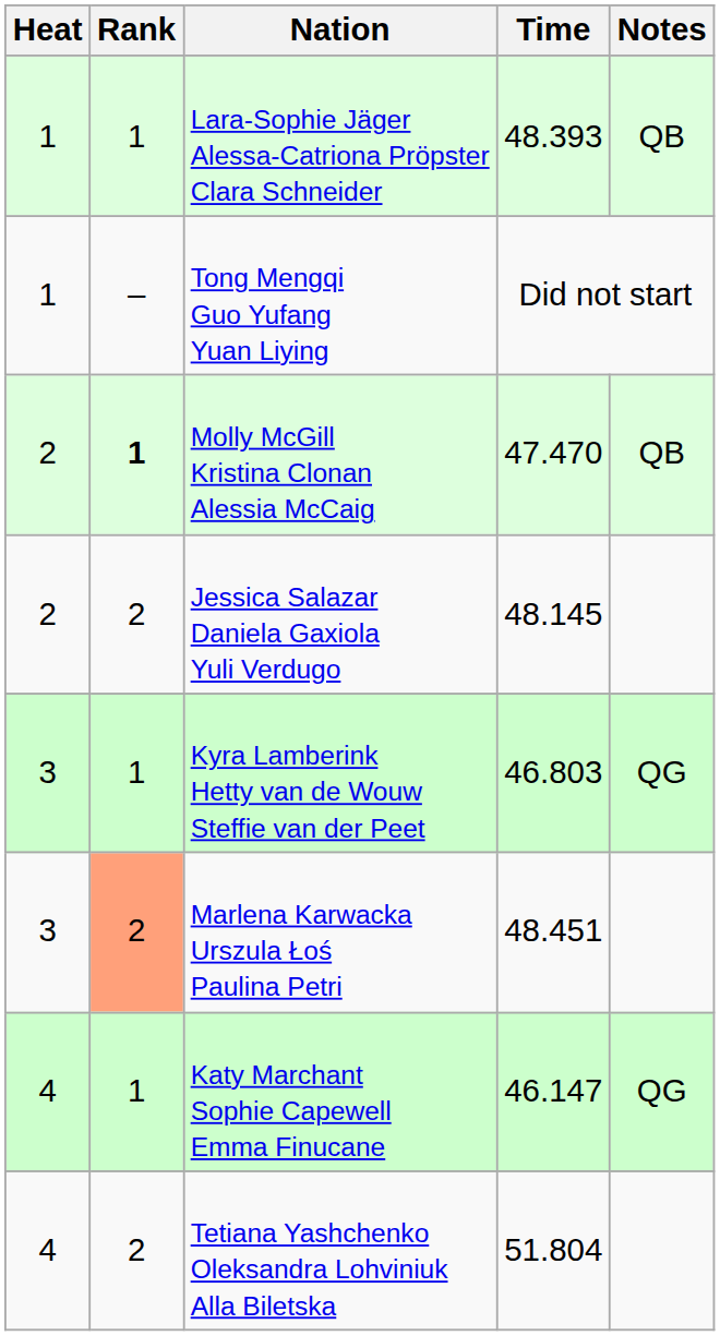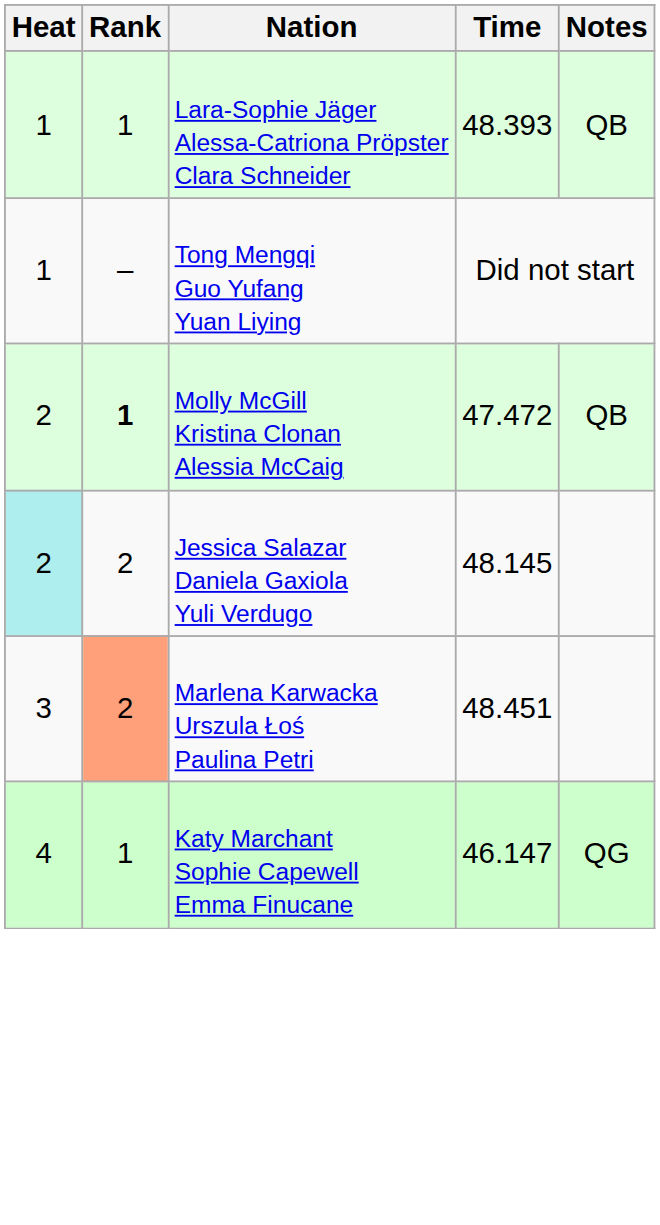 <table class="wikitable sortable" style="text-align:center">
 <tr>
 <th>Heat</th>
 <th>Rank</th>
 <th>Nation</th>
 <th>Time</th>
 <th>Notes</th>
 </tr>
 <tr bgcolor=ddffdd>
 <td>1</td>
 <td>1</td>
 <td align=left><br><small><a href='#'>Lara-Sophie Jäger</a><br><a href='#'>Alessa-Catriona Pröpster</a><br><a href='#'>Clara Schneider</a></small></td>
 <td>48.393</td>
 <td>QB</td>
 </tr>
 <tr>
 <td>1</td>
 <td>–</td>
 <td align=left><br><small><a href='#'>Tong Mengqi</a><br><a href='#'>Guo Yufang</a><br><a href='#'>Yuan Liying</a></small></td>
 <td colspan=2>Did not start</td>
 </tr>
 <tr bgcolor=ddffdd>
 <td>2</td>
 <td><strong>1</strong></td>
 <td align=left><br><small><a href='#'>Molly McGill</a><br><a href='#'>Kristina Clonan</a><br><a href='#'>Alessia McCaig</a></small></td>
-<td>47.470</td>
+<td>47.472</td>
 <td>QB</td>
 </tr>
 <tr>
-<td>2</td>
+<td style="background: paleturquoise;">2</td>
 <td>2</td>
 <td align=left><br><small><a href='#'>Jessica Salazar</a><br><a href='#'>Daniela Gaxiola</a><br><a href='#'>Yuli Verdugo</a></small></td>
 <td>48.145</td>
 <td></td>
-</tr>
-<tr bgcolor=ccffcc>
-<td>3</td>
-<td>1</td>
-<td align=left><br><small><a href='#'>Kyra Lamberink</a><br><a href='#'>Hetty van de Wouw</a><br><a href='#'>Steffie van der Peet</a></small></td>
-<td>46.803</td>
-<td>QG</td>
 </tr>
 <tr>
 <td>3</td>
 <td style="background: lightsalmon;">2</td>
 <td align=left><br><small><a href='#'>Marlena Karwacka</a><br><a href='#'>Urszula Łoś</a><br><a href='#'>Paulina Petri</a></small></td>
 <td>48.451</td>
 <td></td>
 </tr>
 <tr bgcolor=ccffcc>
 <td>4</td>
 <td>1</td>
 <td align=left><br><small><a href='#'>Katy Marchant</a><br><a href='#'>Sophie Capewell</a><br><a href='#'>Emma Finucane</a></small></td>
 <td>46.147</td>
 <td>QG</td>
 </tr>
-<tr>
-<td>4</td>
-<td>2</td>
-<td align=left><br><small><a href='#'>Tetiana Yashchenko</a><br><a href='#'>Oleksandra Lohviniuk</a><br><a href='#'>Alla Biletska</a></small></td>
-<td>51.804</td>
-<td></td>
-</tr>
 </table>
